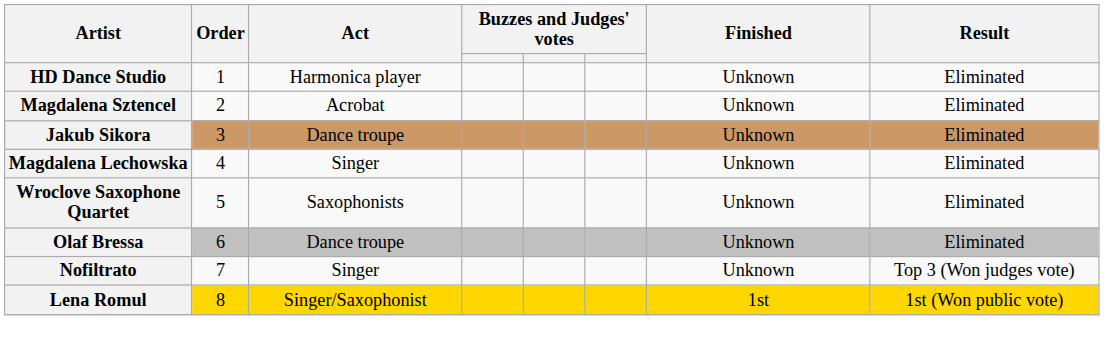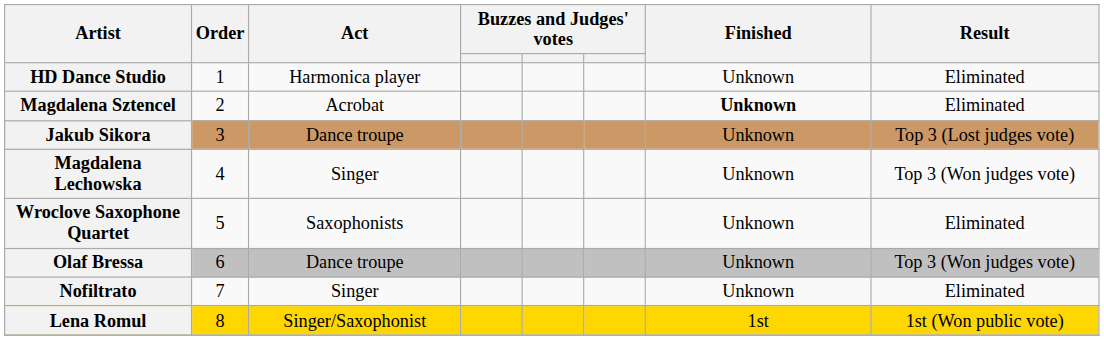 <table class="wikitable plainrowheaders sortable" style="text-align:center" width="76%;">
 <tr>
 <th scope="col" rowspan="2" class="unsortable" style="width:17em;">Artist</th>
 <th scope="col" rowspan="2" style="width:1em;">Order</th>
 <th scope="col" rowspan="2" class="unsortable" style="width:16em;">Act</th>
 <th colspan="3">Buzzes and Judges' votes</th>
 <th scope="col" rowspan="2" style="width:23em;">Finished</th>
 <th scope="col" rowspan="2" style="width:23em;">Result</th>
 </tr>
 <tr>
 <th scope="col" class="unsortable" style="width:6em;"></th>
 <th scope="col" class="unsortable" style="width:6em;"></th>
 <th scope="col" class="unsortable" style="width:6em;"></th>
 </tr>
 <tr>
 <th scope="row">HD Dance Studio</th>
 <td>1</td>
 <td>Harmonica player</td>
 <td></td>
 <td></td>
 <td></td>
 <td>Unknown</td>
 <td>Eliminated</td>
 </tr>
 <tr>
 <th scope="row">Magdalena Sztencel</th>
 <td>2</td>
 <td>Acrobat</td>
 <td></td>
 <td></td>
 <td></td>
-<td>Unknown</td>
+<td><strong>Unknown</strong></td>
 <td>Eliminated</td>
 </tr>
 <tr style="background:#c96;">
 <th scope="row">Jakub Sikora</th>
 <td>3</td>
 <td>Dance troupe</td>
 <td></td>
 <td></td>
 <td></td>
 <td>Unknown</td>
-<td>Eliminated</td>
+<td>Top 3 (Lost judges vote)</td>
 </tr>
 <tr>
 <th scope="row">Magdalena Lechowska</th>
 <td>4</td>
 <td>Singer</td>
 <td></td>
 <td></td>
 <td></td>
 <td>Unknown</td>
-<td>Eliminated</td>
+<td>Top 3 (Won judges vote)</td>
 </tr>
 <tr>
 <th scope="row">Wroclove Saxophone Quartet</th>
 <td>5</td>
 <td>Saxophonists</td>
 <td></td>
 <td></td>
 <td></td>
 <td>Unknown</td>
 <td>Eliminated</td>
 </tr>
 <tr style="background:silver;">
 <th scope="row">Olaf Bressa</th>
 <td>6</td>
 <td>Dance troupe</td>
 <td></td>
 <td></td>
 <td></td>
 <td>Unknown</td>
-<td>Eliminated</td>
+<td>Top 3 (Won judges vote)</td>
 </tr>
 <tr>
 <th scope="row">Nofiltrato</th>
 <td>7</td>
 <td>Singer</td>
 <td></td>
 <td></td>
 <td></td>
 <td>Unknown</td>
-<td>Top 3 (Won judges vote)</td>
+<td>Eliminated</td>
 </tr>
 <tr style="background:gold;">
 <th scope="row">Lena Romul</th>
 <td>8</td>
 <td>Singer/Saxophonist</td>
 <td></td>
 <td></td>
 <td></td>
 <td>1st</td>
 <td>1st (Won public vote)</td>
 </tr>
 <tr>
 </tr>
 </table>
